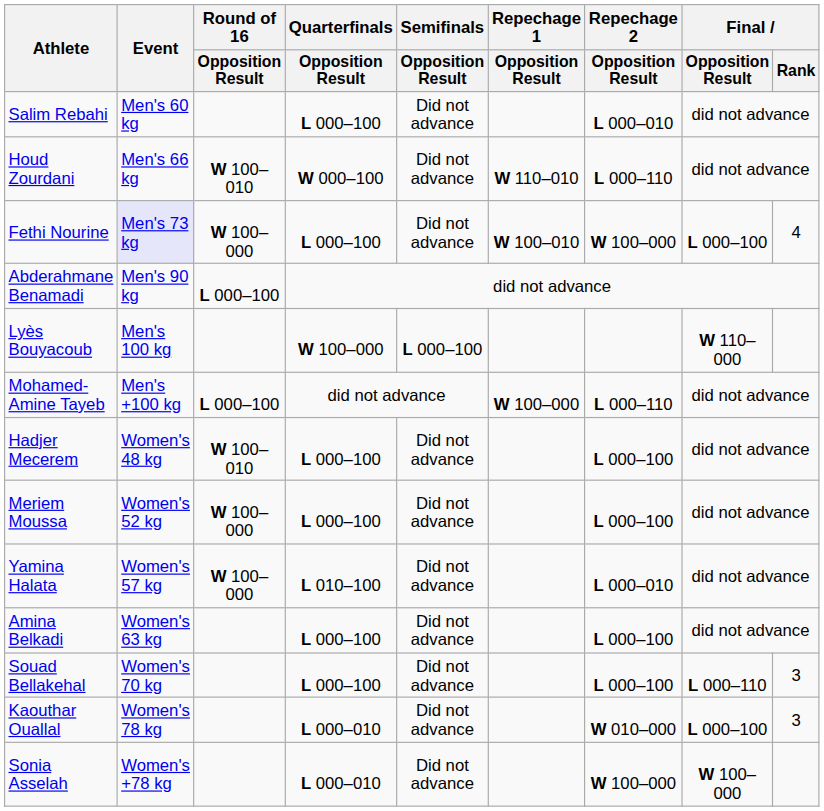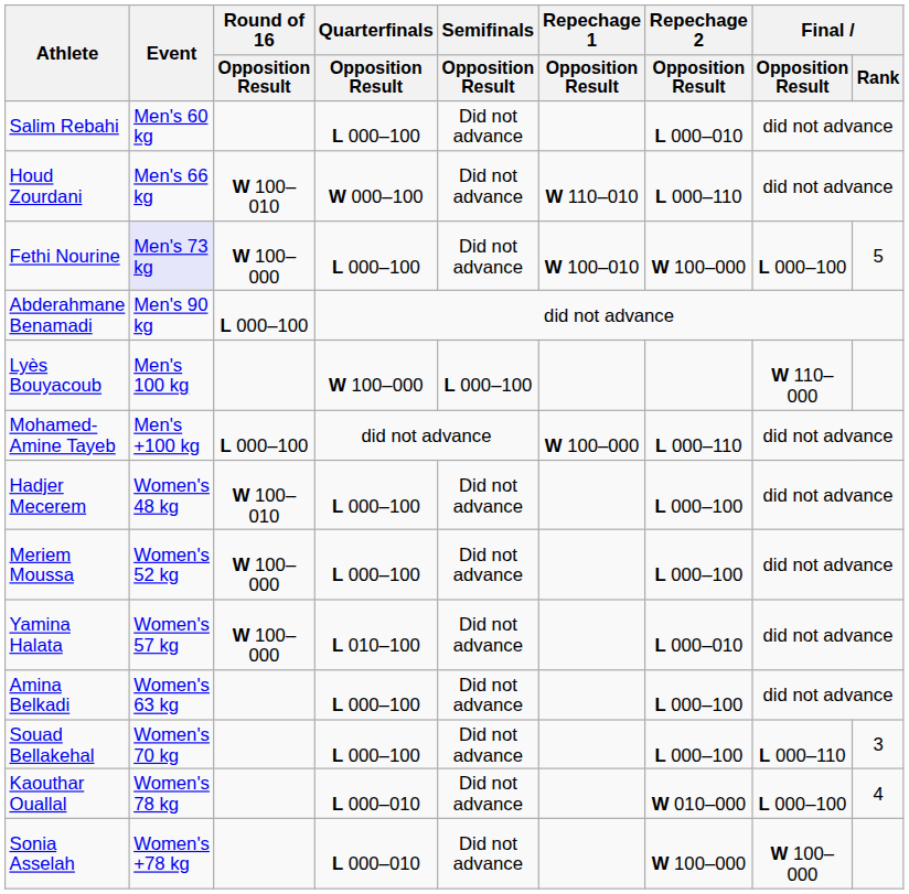 <table class="wikitable" style="font-size:90%">
 <tr>
 <th rowspan="2">Athlete</th>
 <th rowspan="2">Event</th>
 <th>Round of 16</th>
 <th>Quarterfinals</th>
 <th>Semifinals</th>
 <th>Repechage 1</th>
 <th>Repechage 2</th>
 <th colspan=2>Final / </th>
 </tr>
 <tr style="font-size:95%">
 <th>Opposition<br>Result</th>
 <th>Opposition<br>Result</th>
 <th>Opposition<br>Result</th>
 <th>Opposition<br>Result</th>
 <th>Opposition<br>Result</th>
 <th>Opposition<br>Result</th>
 <th>Rank</th>
 </tr>
 <tr align=center>
 <td align=left><a href='#'>Salim Rebahi</a></td>
 <td align=left><a href='#'>Men's 60 kg</a></td>
 <td></td>
 <td><br><strong>L</strong> 000–100</td>
 <td>Did not advance</td>
 <td></td>
 <td><br><strong>L</strong> 000–010</td>
 <td colspan=2>did not advance</td>
 </tr>
 <tr align=center>
 <td align=left><a href='#'>Houd Zourdani</a></td>
 <td align=left><a href='#'>Men's 66 kg</a></td>
 <td><br><strong>W</strong> 100–010</td>
 <td><br><strong>W</strong> 000–100</td>
 <td>Did not advance</td>
 <td><br><strong>W</strong> 110–010</td>
 <td><br><strong>L</strong> 000–110</td>
 <td colspan=2>did not advance</td>
 </tr>
 <tr align=center>
 <td align=left><a href='#'>Fethi Nourine</a></td>
 <td align=left style="background: lavender;"><a href='#'>Men's 73 kg</a></td>
 <td><br><strong>W</strong> 100–000</td>
 <td><br><strong>L</strong> 000–100</td>
 <td>Did not advance</td>
 <td><br><strong>W</strong> 100–010</td>
 <td><br><strong>W</strong> 100–000</td>
 <td><br><strong>L</strong> 000–100</td>
-<td>4</td>
+<td>5</td>
 </tr>
 <tr align=center>
 <td align=left><a href='#'>Abderahmane Benamadi</a></td>
 <td align=left><a href='#'>Men's 90 kg</a></td>
 <td><br><strong>L</strong> 000–100</td>
 <td colspan=6>did not advance</td>
 </tr>
 <tr align=center>
 <td align=left><a href='#'>Lyès Bouyacoub</a></td>
 <td align=left><a href='#'>Men's 100 kg</a></td>
 <td></td>
 <td><br><strong>W</strong> 100–000</td>
 <td><br><strong>L</strong> 000–100</td>
 <td></td>
 <td></td>
 <td><br><strong>W</strong> 110–000</td>
 <td></td>
 </tr>
 <tr align=center>
 <td align=left><a href='#'>Mohamed-Amine Tayeb</a></td>
 <td align=left><a href='#'>Men's +100 kg</a></td>
 <td><br><strong>L</strong> 000–100</td>
 <td colspan=2>did not advance</td>
 <td><br><strong>W</strong> 100–000</td>
 <td><br><strong>L</strong> 000–110</td>
 <td colspan=2>did not advance</td>
 </tr>
 <tr align=center>
 <td align=left><a href='#'>Hadjer Mecerem</a></td>
 <td align=left><a href='#'>Women's 48 kg</a></td>
 <td><br><strong>W</strong> 100–010</td>
 <td><br><strong>L</strong> 000–100</td>
 <td>Did not advance</td>
 <td></td>
 <td><br><strong>L</strong> 000–100</td>
 <td colspan=2>did not advance</td>
 </tr>
 <tr align=center>
 <td align=left><a href='#'>Meriem Moussa</a></td>
 <td align=left><a href='#'>Women's 52 kg</a></td>
 <td><br><strong>W</strong> 100–000</td>
 <td><br><strong>L</strong> 000–100</td>
 <td>Did not advance</td>
 <td></td>
 <td><br><strong>L</strong> 000–100</td>
 <td colspan=2>did not advance</td>
 </tr>
 <tr align=center>
 <td align=left><a href='#'>Yamina Halata</a></td>
 <td align=left><a href='#'>Women's 57 kg</a></td>
 <td><br><strong>W</strong> 100–000</td>
 <td><br><strong>L</strong> 010–100</td>
 <td>Did not advance</td>
 <td></td>
 <td><br><strong>L</strong> 000–010</td>
 <td colspan=2>did not advance</td>
 </tr>
 <tr align=center>
 <td align=left><a href='#'>Amina Belkadi</a></td>
 <td align=left><a href='#'>Women's 63 kg</a></td>
 <td></td>
 <td><br><strong>L</strong> 000–100</td>
 <td>Did not advance</td>
 <td></td>
 <td><br><strong>L</strong> 000–100</td>
 <td colspan=2>did not advance</td>
 </tr>
 <tr align=center>
 <td align=left><a href='#'>Souad Bellakehal</a></td>
 <td align=left><a href='#'>Women's 70 kg</a></td>
 <td></td>
 <td><br><strong>L</strong> 000–100</td>
 <td>Did not advance</td>
 <td></td>
 <td><br><strong>L</strong> 000–100</td>
 <td><br><strong>L</strong> 000–110</td>
 <td>3</td>
 </tr>
 <tr align=center>
 <td align=left><a href='#'>Kaouthar Ouallal</a></td>
 <td align=left><a href='#'>Women's 78 kg</a></td>
 <td></td>
 <td><br><strong>L</strong> 000–010</td>
 <td>Did not advance</td>
 <td></td>
 <td><br><strong>W</strong> 010–000</td>
 <td><br><strong>L</strong> 000–100</td>
-<td>3</td>
+<td>4</td>
 </tr>
 <tr align=center>
 <td align=left><a href='#'>Sonia Asselah</a></td>
 <td align=left><a href='#'>Women's +78 kg</a></td>
 <td></td>
 <td><br><strong>L</strong> 000–010</td>
 <td>Did not advance</td>
 <td></td>
 <td><br><strong>W</strong> 100–000</td>
 <td><br><strong>W</strong> 100–000</td>
 <td></td>
 </tr>
 </table>
